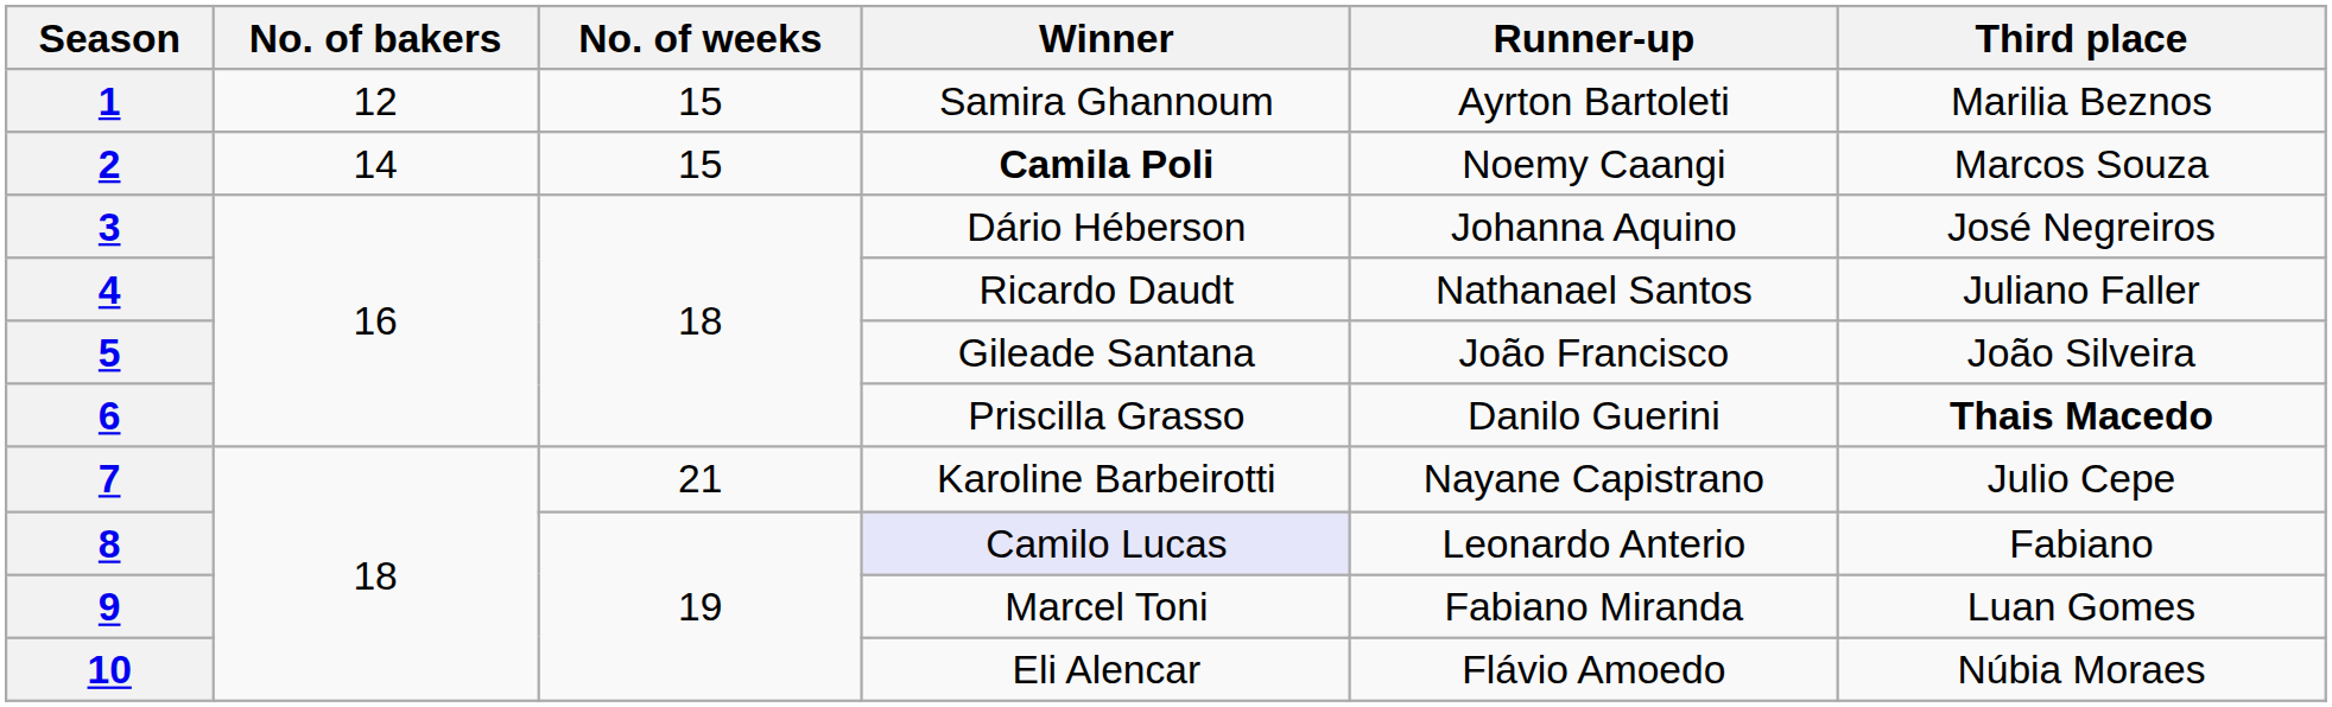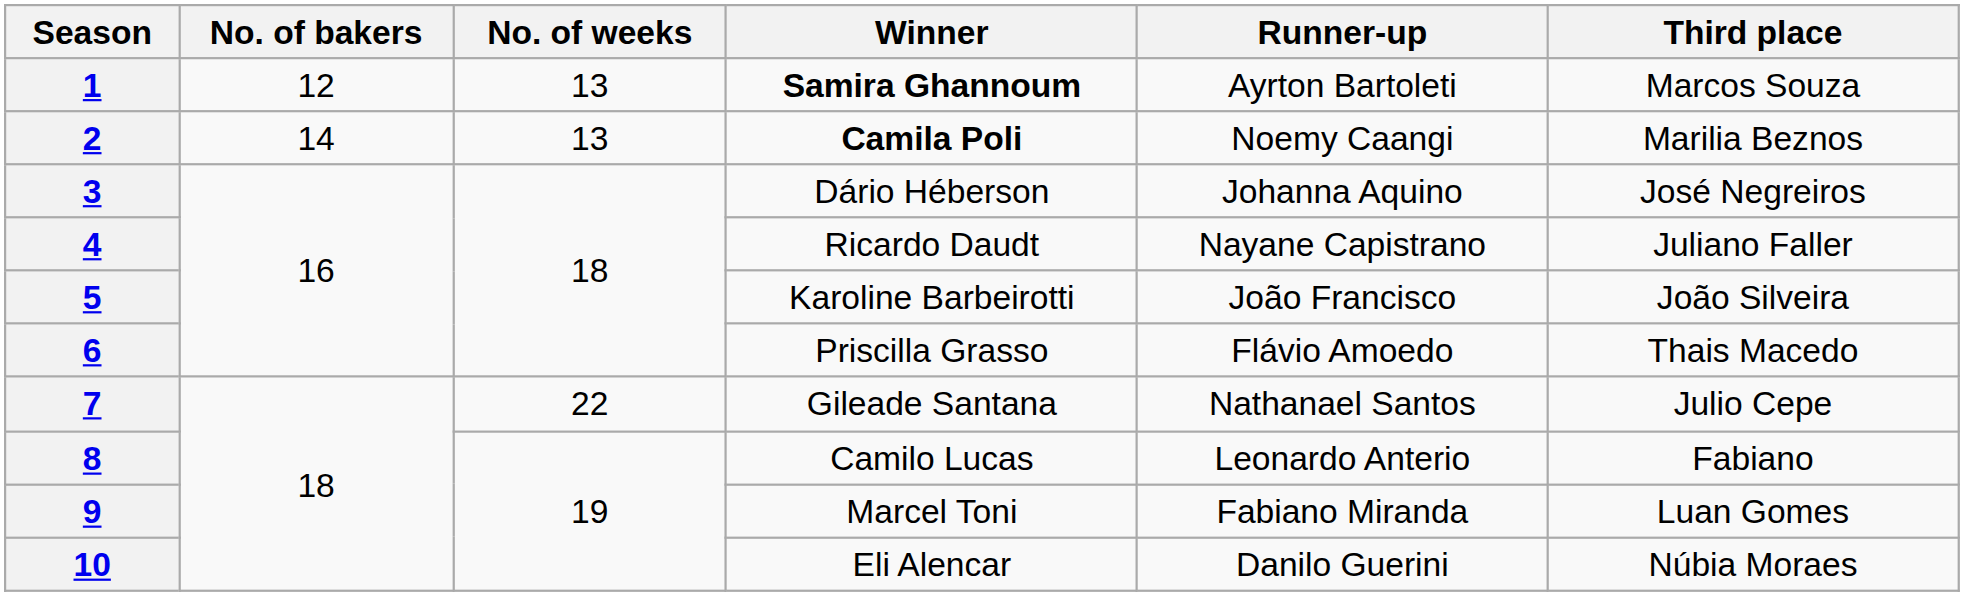 <table class="wikitable" style="text-align:center; font-size:95%; width:70%;">
 <tr>
 <th scope="col" style="width:05.00%">Season</th>
 <th scope="col" style="width:10.00%">No. of bakers</th>
 <th scope="col" style="width:10.00%">No. of weeks</th>
 <th scope="col" style="width:15.00%">Winner</th>
 <th scope="col" style="width:15.00%">Runner-up</th>
 <th scope="col" style="width:15.00%">Third place</th>
 </tr>
 <tr>
 <th><a href='#'>1</a></th>
 <td>12</td>
-<td>15</td>
-<td>Samira Ghannoum</td>
+<td>13</td>
+<td><strong>Samira Ghannoum</strong></td>
 <td>Ayrton Bartoleti</td>
-<td>Marilia Beznos</td>
+<td>Marcos Souza</td>
 </tr>
 <tr>
 <th><a href='#'>2</a></th>
 <td>14</td>
-<td>15</td>
+<td>13</td>
 <td><strong>Camila Poli</strong></td>
 <td>Noemy Caangi</td>
-<td>Marcos Souza</td>
+<td>Marilia Beznos</td>
 </tr>
 <tr>
 <th><a href='#'>3</a></th>
 <td rowspan="4">16</td>
 <td rowspan="4">18</td>
 <td>Dário Héberson</td>
 <td>Johanna Aquino</td>
 <td>José Negreiros</td>
 </tr>
 <tr>
 <th><a href='#'>4</a></th>
 <td>Ricardo Daudt</td>
-<td>Nathanael Santos</td>
+<td>Nayane Capistrano</td>
 <td>Juliano Faller</td>
 </tr>
 <tr>
 <th><a href='#'>5</a></th>
-<td>Gileade Santana</td>
+<td>Karoline Barbeirotti</td>
 <td>João Francisco</td>
 <td>João Silveira</td>
 </tr>
 <tr>
 <th><a href='#'>6</a></th>
 <td>Priscilla Grasso</td>
-<td>Danilo Guerini</td>
-<td><strong>Thais Macedo</strong></td>
+<td>Flávio Amoedo</td>
+<td>Thais Macedo</td>
 </tr>
 <tr>
 <th><a href='#'>7</a></th>
 <td rowspan="4">18</td>
-<td>21</td>
-<td>Karoline Barbeirotti</td>
-<td>Nayane Capistrano</td>
+<td>22</td>
+<td>Gileade Santana</td>
+<td>Nathanael Santos</td>
 <td>Julio Cepe</td>
 </tr>
 <tr>
 <th><a href='#'>8</a></th>
 <td rowspan="3">19</td>
-<td style="background: lavender;">Camilo Lucas</td>
+<td>Camilo Lucas</td>
 <td>Leonardo Anterio</td>
 <td>Fabiano </td>
 </tr>
 <tr>
 <th><a href='#'>9</a></th>
 <td>Marcel Toni</td>
 <td>Fabiano Miranda</td>
 <td>Luan Gomes</td>
 </tr>
 <tr>
 <th><a href='#'>10</a></th>
 <td>Eli Alencar</td>
-<td>Flávio Amoedo</td>
+<td>Danilo Guerini</td>
 <td>Núbia Moraes</td>
 </tr>
 </table>
